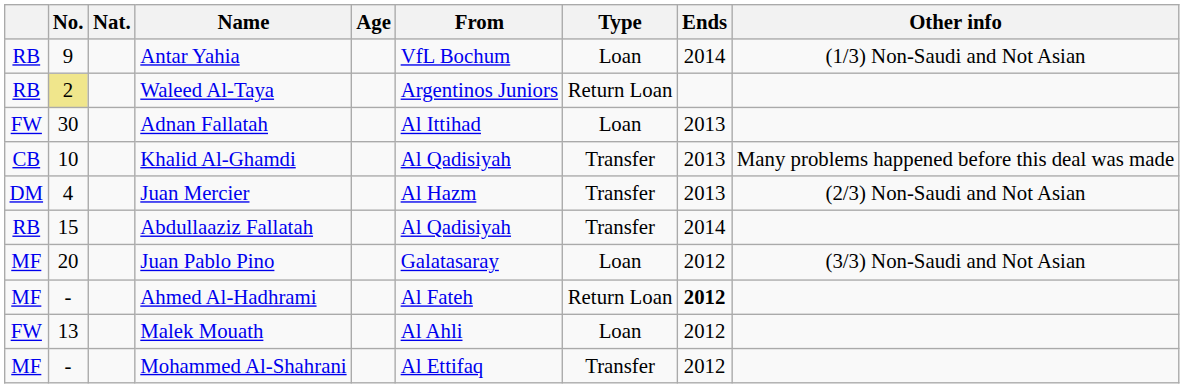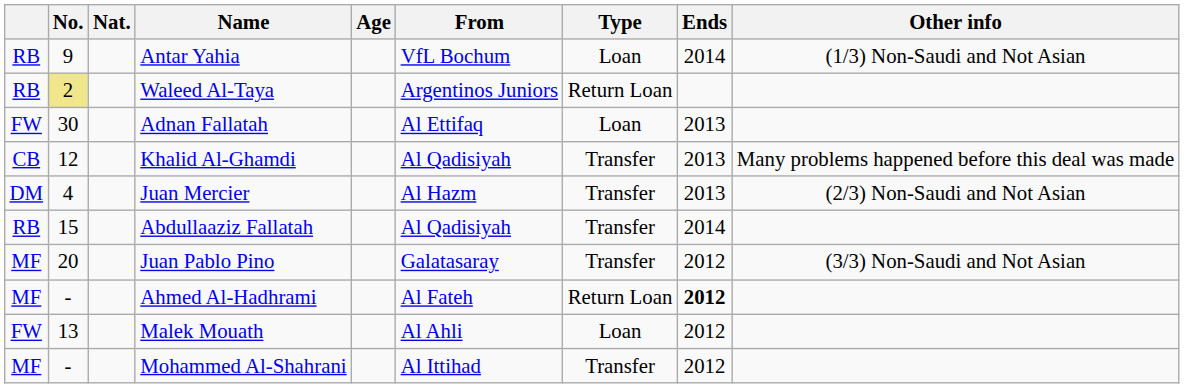 <table class="wikitable" style="font-size: 95%; text-align: center;">
 <tr>
 <th></th>
 <th>No.</th>
 <th>Nat.</th>
 <th>Name</th>
 <th>Age</th>
 <th>From</th>
 <th>Type</th>
 <th>Ends</th>
 <th>Other info</th>
 </tr>
 <tr>
 <td><a href='#'>RB</a></td>
 <td>9</td>
 <td></td>
 <td align=left><a href='#'>Antar Yahia</a></td>
 <td></td>
 <td align=left> <a href='#'>VfL Bochum</a></td>
 <td>Loan</td>
 <td>2014</td>
 <td>(1/3) Non-Saudi and Not Asian</td>
 </tr>
 <tr>
 <td><a href='#'>RB</a></td>
 <td style="background: khaki;">2</td>
 <td></td>
 <td align=left><a href='#'>Waleed Al-Taya</a></td>
 <td></td>
 <td align=left> <a href='#'>Argentinos Juniors</a></td>
 <td>Return Loan</td>
 <td></td>
 <td></td>
 </tr>
 <tr>
 <td><a href='#'>FW</a></td>
 <td>30</td>
 <td></td>
 <td align=left><a href='#'>Adnan Fallatah</a></td>
 <td></td>
-<td align=left> <a href='#'>Al Ittihad</a></td>
+<td align=left> <a href='#'>Al Ettifaq</a></td>
 <td>Loan</td>
 <td>2013</td>
 <td></td>
 </tr>
 <tr>
 <td><a href='#'>CB</a></td>
-<td>10</td>
+<td>12</td>
 <td></td>
 <td align=left><a href='#'>Khalid Al-Ghamdi</a></td>
 <td></td>
 <td align=left> <a href='#'>Al Qadisiyah</a></td>
 <td>Transfer</td>
 <td>2013</td>
 <td>Many problems happened before this deal was made</td>
 </tr>
 <tr>
 <td><a href='#'>DM</a></td>
 <td>4</td>
 <td></td>
 <td align=left><a href='#'>Juan Mercier</a></td>
 <td></td>
 <td align=left> <a href='#'>Al Hazm</a></td>
 <td>Transfer</td>
 <td>2013</td>
 <td>(2/3) Non-Saudi and Not Asian</td>
 </tr>
 <tr>
 <td><a href='#'>RB</a></td>
 <td>15</td>
 <td></td>
 <td align=left><a href='#'>Abdullaaziz Fallatah</a></td>
 <td></td>
 <td align=left> <a href='#'>Al Qadisiyah</a></td>
 <td>Transfer</td>
 <td>2014</td>
 <td></td>
 </tr>
 <tr>
 <td><a href='#'>MF</a></td>
 <td>20</td>
 <td></td>
 <td align=left><a href='#'>Juan Pablo Pino</a></td>
 <td></td>
 <td align=left> <a href='#'>Galatasaray</a></td>
-<td>Loan</td>
+<td>Transfer</td>
 <td>2012</td>
 <td>(3/3) Non-Saudi and Not Asian</td>
 </tr>
 <tr>
 <td><a href='#'>MF</a></td>
 <td>-</td>
 <td></td>
 <td align=left><a href='#'>Ahmed Al-Hadhrami</a></td>
 <td></td>
 <td align=left> <a href='#'>Al Fateh</a></td>
 <td>Return Loan</td>
 <td><strong>2012</strong></td>
 <td></td>
 </tr>
 <tr>
 <td><a href='#'>FW</a></td>
 <td>13</td>
 <td></td>
 <td align=left><a href='#'>Malek Mouath</a></td>
 <td></td>
 <td align=left> <a href='#'>Al Ahli</a></td>
 <td>Loan</td>
 <td>2012</td>
 <td></td>
 </tr>
 <tr>
 <td><a href='#'>MF</a></td>
 <td>-</td>
 <td></td>
 <td align=left><a href='#'>Mohammed Al-Shahrani</a></td>
 <td></td>
-<td align=left> <a href='#'>Al Ettifaq</a></td>
+<td align=left> <a href='#'>Al Ittihad</a></td>
 <td>Transfer</td>
 <td>2012</td>
 <td></td>
 </tr>
 </table>
